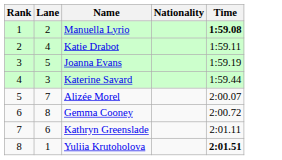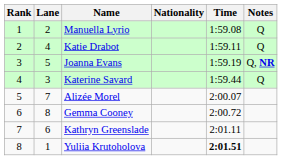 <table class="wikitable sortable" style="text-align:center">
 <tr>
 <th>Rank</th>
 <th>Lane</th>
 <th>Name</th>
 <th>Nationality</th>
 <th>Time</th>
+<th>Notes</th>
 </tr>
 <tr bgcolor=ccffcc>
 <td>1</td>
 <td>2</td>
 <td align="left"><a href='#'>Manuella Lyrio</a></td>
 <td align="left"></td>
-<td><strong>1:59.08</strong></td>
+<td>1:59.08</td>
+<td>Q</td>
 </tr>
 <tr bgcolor=ccffcc>
 <td>2</td>
 <td>4</td>
 <td align="left"><a href='#'>Katie Drabot</a></td>
 <td align="left"></td>
 <td>1:59.11</td>
+<td>Q</td>
 </tr>
 <tr bgcolor=ccffcc>
 <td>3</td>
 <td>5</td>
 <td align="left"><a href='#'>Joanna Evans</a></td>
 <td align="left"></td>
 <td>1:59.19</td>
+<td>Q, <strong><a href='#'>NR</a></strong></td>
 </tr>
 <tr bgcolor=ccffcc>
 <td>4</td>
 <td>3</td>
 <td align="left"><a href='#'>Katerine Savard</a></td>
 <td align="left"></td>
 <td>1:59.44</td>
+<td>Q</td>
 </tr>
 <tr>
 <td>5</td>
 <td>7</td>
 <td align="left"><a href='#'>Alizée Morel</a></td>
 <td align="left"></td>
 <td>2:00.07</td>
+<td></td>
 </tr>
 <tr>
 <td>6</td>
 <td>8</td>
 <td align="left"><a href='#'>Gemma Cooney</a></td>
 <td align="left"></td>
 <td>2:00.72</td>
+<td></td>
 </tr>
 <tr>
 <td>7</td>
 <td>6</td>
 <td align="left"><a href='#'>Kathryn Greenslade</a></td>
 <td align="left"></td>
 <td>2:01.11</td>
+<td></td>
 </tr>
 <tr>
 <td>8</td>
 <td>1</td>
 <td align="left"><a href='#'>Yuliia Krutoholova</a></td>
 <td align="left"></td>
 <td><strong>2:01.51</strong></td>
+<td></td>
 </tr>
 </table>
